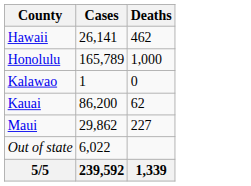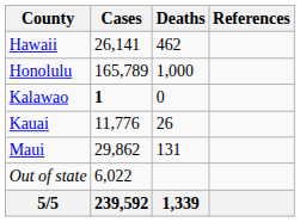 <table class="wikitable">
 <tr>
 <th>County</th>
 <th>Cases</th>
 <th>Deaths</th>
+<th>References</th>
 </tr>
 <tr>
 <td><a href='#'>Hawaii</a></td>
 <td>26,141</td>
 <td>462</td>
+<td></td>
 </tr>
 <tr>
 <td><a href='#'>Honolulu</a></td>
 <td>165,789</td>
 <td>1,000</td>
+<td></td>
 </tr>
 <tr>
 <td><a href='#'>Kalawao</a></td>
-<td>1</td>
+<td><strong>1</strong></td>
 <td>0</td>
+<td></td>
 </tr>
 <tr>
 <td><a href='#'>Kauai</a></td>
-<td>86,200</td>
-<td>62</td>
+<td>11,776</td>
+<td>26</td>
+<td></td>
 </tr>
 <tr>
 <td><a href='#'>Maui</a></td>
 <td>29,862</td>
-<td>227</td>
+<td>131</td>
+<td></td>
 </tr>
 <tr>
 <td><em>Out of state</em></td>
 <td>6,022</td>
+<td></td>
 <td></td>
 </tr>
 <tr>
 <th>5/5</th>
 <th>239,592</th>
 <th>1,339</th>
+<th></th>
 </tr>
 </table>
